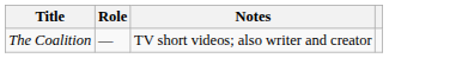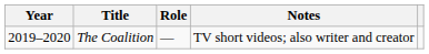 <table class="wikitable sortable">
 <tr>
+<th>Year</th>
 <th>Title</th>
 <th>Role</th>
 <th class="unsortable">Notes</th>
 <th scope="col" class="unsortable"></th>
 </tr>
 <tr>
+<td>2019–2020</td>
 <td><em>The Coalition</em></td>
 <td>—</td>
 <td>TV short videos; also writer and creator</td>
 <td></td>
 </tr>
 </table>
